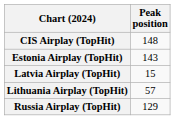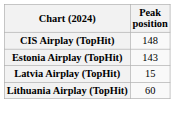 <table class="wikitable sortable plainrowheaders" style="text-align:center">
 <tr>
 <th scope="col">Chart (2024)</th>
 <th scope="col">Peak<br>position</th>
 </tr>
 <tr>
 <th scope="row">CIS Airplay (TopHit)</th>
 <td>148</td>
 </tr>
 <tr>
 <th scope="row">Estonia Airplay (TopHit)</th>
 <td>143</td>
 </tr>
 <tr>
 <th scope="row">Latvia Airplay (TopHit)</th>
 <td>15</td>
 </tr>
 <tr>
 <th scope="row">Lithuania Airplay (TopHit)</th>
-<td>57</td>
-</tr>
-<tr>
-<th scope="row">Russia Airplay (TopHit)</th>
-<td>129</td>
+<td>60</td>
 </tr>
 </table>
